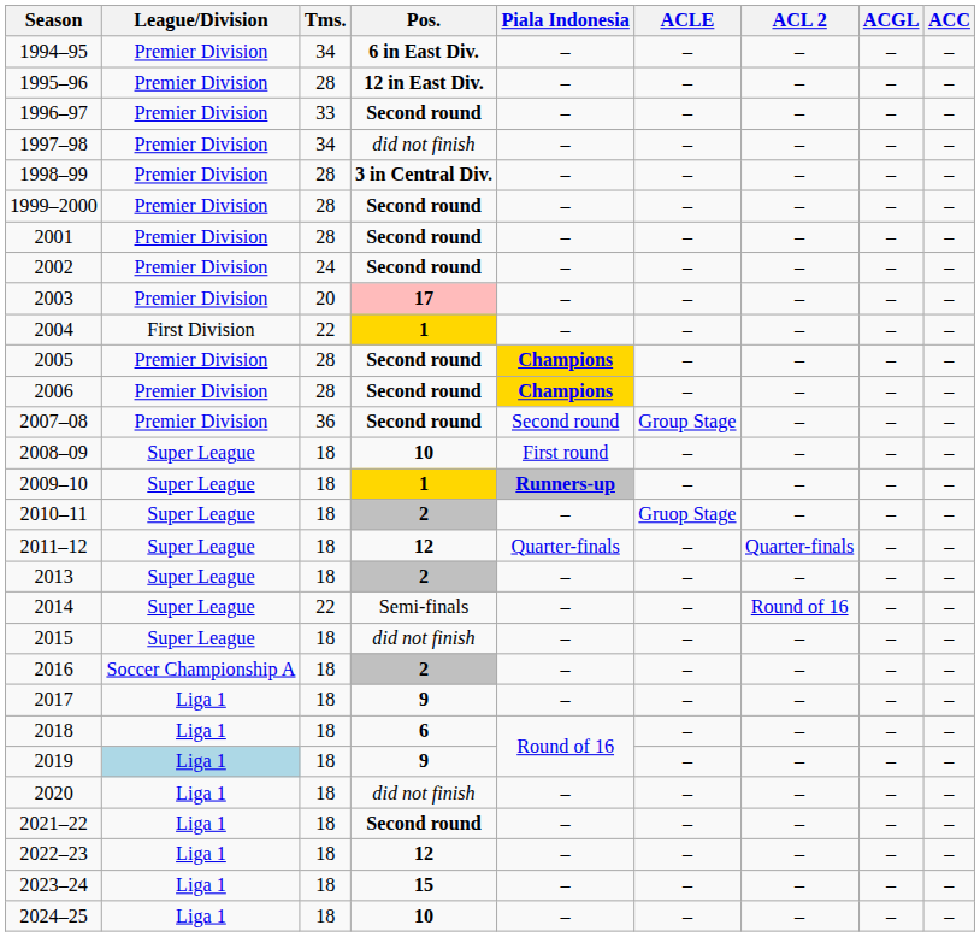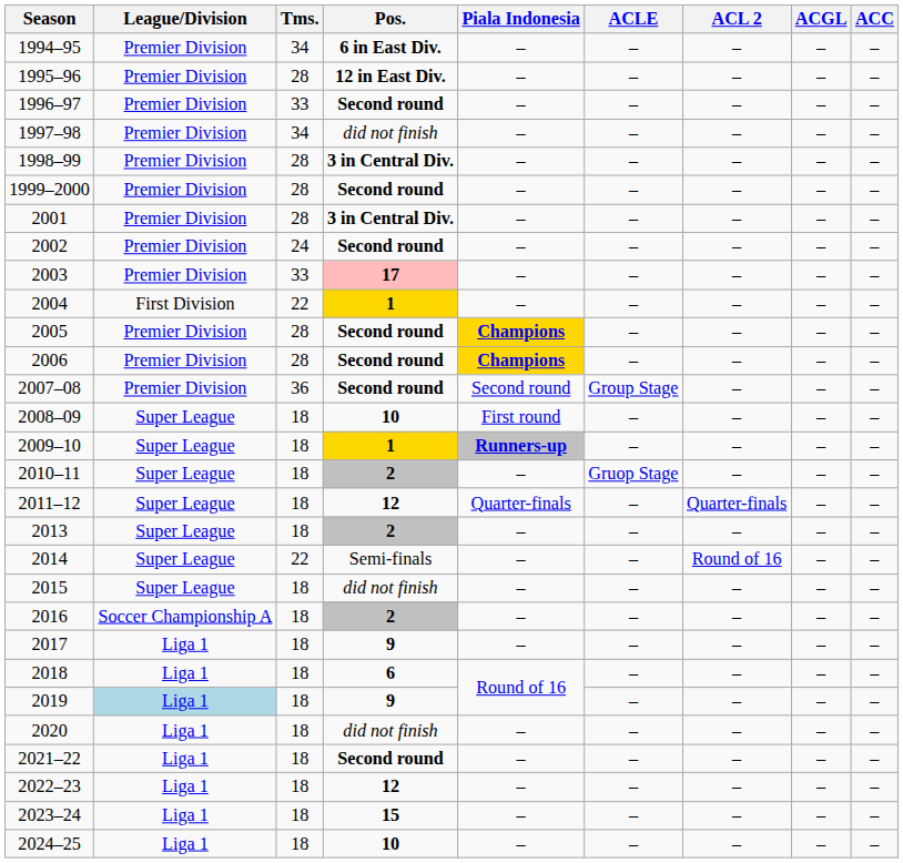 <table class="wikitable" style="text-align:center">
 <tr style="background:#efefef;">
 <th>Season</th>
 <th>League/Division</th>
 <th>Tms.</th>
 <th>Pos.</th>
 <th><a href='#'>Piala Indonesia</a></th>
 <th><a href='#'>ACLE</a></th>
 <th><a href='#'>ACL 2</a></th>
 <th><a href='#'>ACGL</a></th>
 <th><a href='#'>ACC</a></th>
 </tr>
 <tr>
 <td>1994–95</td>
 <td><a href='#'>Premier Division</a></td>
 <td>34</td>
 <td><strong>6 in East Div.</strong></td>
 <td>–</td>
 <td>–</td>
 <td>–</td>
 <td>–</td>
 <td>–</td>
 </tr>
 <tr>
 <td>1995–96</td>
 <td><a href='#'>Premier Division</a></td>
 <td>28</td>
 <td><strong>12 in East Div.</strong></td>
 <td>–</td>
 <td>–</td>
 <td>–</td>
 <td>–</td>
 <td>–</td>
 </tr>
 <tr>
 <td>1996–97</td>
 <td><a href='#'>Premier Division</a></td>
 <td>33</td>
 <td><strong>Second round</strong></td>
 <td>–</td>
 <td>–</td>
 <td>–</td>
 <td>–</td>
 <td>–</td>
 </tr>
 <tr>
 <td>1997–98</td>
 <td><a href='#'>Premier Division</a></td>
 <td>34</td>
 <td><em>did not finish</em></td>
 <td>–</td>
 <td>–</td>
 <td>–</td>
 <td>–</td>
 <td>–</td>
 </tr>
 <tr>
 <td>1998–99</td>
 <td><a href='#'>Premier Division</a></td>
 <td>28</td>
 <td><strong>3 in Central Div.</strong></td>
 <td>–</td>
 <td>–</td>
 <td>–</td>
 <td>–</td>
 <td>–</td>
 </tr>
 <tr>
 <td>1999–2000</td>
 <td><a href='#'>Premier Division</a></td>
 <td>28</td>
 <td><strong>Second round</strong></td>
 <td>–</td>
 <td>–</td>
 <td>–</td>
 <td>–</td>
 <td>–</td>
 </tr>
 <tr>
 <td>2001</td>
 <td><a href='#'>Premier Division</a></td>
 <td>28</td>
-<td><strong>Second round</strong></td>
+<td><strong>3 in Central Div.</strong></td>
 <td>–</td>
 <td>–</td>
 <td>–</td>
 <td>–</td>
 <td>–</td>
 </tr>
 <tr>
 <td>2002</td>
 <td><a href='#'>Premier Division</a></td>
 <td>24</td>
 <td><strong>Second round</strong></td>
 <td>–</td>
 <td>–</td>
 <td>–</td>
 <td>–</td>
 <td>–</td>
 </tr>
 <tr>
 <td>2003</td>
 <td><a href='#'>Premier Division</a></td>
-<td>20</td>
+<td>33</td>
 <td style="background: #FFBBBB;"><strong>17</strong></td>
 <td>–</td>
 <td>–</td>
 <td>–</td>
 <td>–</td>
 <td>–</td>
 </tr>
 <tr>
 <td>2004</td>
 <td>First Division</td>
 <td>22</td>
 <td style="background:gold;"><strong>1</strong></td>
 <td>–</td>
 <td>–</td>
 <td>–</td>
 <td>–</td>
 <td>–</td>
 </tr>
 <tr>
 <td>2005</td>
 <td><a href='#'>Premier Division</a></td>
 <td>28</td>
 <td><strong>Second round</strong></td>
 <td style="background:gold;"><strong><a href='#'>Champions</a></strong></td>
 <td>–</td>
 <td>–</td>
 <td>–</td>
 <td>–</td>
 </tr>
 <tr>
 <td>2006</td>
 <td><a href='#'>Premier Division</a></td>
 <td>28</td>
 <td><strong>Second round</strong></td>
 <td style="background:gold;"><strong><a href='#'>Champions</a></strong></td>
 <td>–</td>
 <td>–</td>
 <td>–</td>
 <td>–</td>
 </tr>
 <tr>
 <td>2007–08</td>
 <td><a href='#'>Premier Division</a></td>
 <td>36</td>
 <td><strong>Second round</strong></td>
 <td><a href='#'>Second round</a></td>
 <td><a href='#'>Group Stage</a></td>
 <td>–</td>
 <td>–</td>
 <td>–</td>
 </tr>
 <tr>
 <td>2008–09</td>
 <td><a href='#'>Super League</a></td>
 <td>18</td>
 <td><strong>10</strong></td>
 <td><a href='#'>First round</a></td>
 <td>–</td>
 <td>–</td>
 <td>–</td>
 <td>–</td>
 </tr>
 <tr>
 <td>2009–10</td>
 <td><a href='#'>Super League</a></td>
 <td>18</td>
 <td style="background:gold;"><strong>1</strong></td>
 <td style="background:silver;"><strong><a href='#'>Runners-up</a></strong></td>
 <td>–</td>
 <td>–</td>
 <td>–</td>
 <td>–</td>
 </tr>
 <tr>
 <td>2010–11</td>
 <td><a href='#'>Super League</a></td>
 <td>18</td>
 <td style="background:silver;"><strong>2</strong></td>
 <td>–</td>
 <td><a href='#'>Gruop Stage</a></td>
 <td>–</td>
 <td>–</td>
 <td>–</td>
 </tr>
 <tr>
 <td>2011–12</td>
 <td><a href='#'>Super League</a></td>
 <td>18</td>
 <td><strong>12</strong></td>
 <td><a href='#'>Quarter-finals</a></td>
 <td>–</td>
 <td><a href='#'>Quarter-finals</a></td>
 <td>–</td>
 <td>–</td>
 </tr>
 <tr>
 <td>2013</td>
 <td><a href='#'>Super League</a></td>
 <td>18</td>
 <td style="background:silver;"><strong>2</strong></td>
 <td>–</td>
 <td>–</td>
 <td>–</td>
 <td>–</td>
 <td>–</td>
 </tr>
 <tr>
 <td>2014</td>
 <td><a href='#'>Super League</a></td>
 <td>22</td>
 <td>Semi-finals</td>
 <td>–</td>
 <td>–</td>
 <td><a href='#'>Round of 16</a></td>
 <td>–</td>
 <td>–</td>
 </tr>
 <tr>
 <td>2015</td>
 <td><a href='#'>Super League</a></td>
 <td>18</td>
 <td><em>did not finish</em></td>
 <td>–</td>
 <td>–</td>
 <td>–</td>
 <td>–</td>
 <td>–</td>
 </tr>
 <tr>
 <td>2016</td>
 <td><a href='#'>Soccer Championship A</a></td>
 <td>18</td>
 <td style="background:silver;"><strong>2</strong></td>
 <td>–</td>
 <td>–</td>
 <td>–</td>
 <td>–</td>
 <td>–</td>
 </tr>
 <tr>
 <td>2017</td>
 <td><a href='#'>Liga 1</a></td>
 <td>18</td>
 <td><strong>9</strong></td>
 <td>–</td>
 <td>–</td>
 <td>–</td>
 <td>–</td>
 <td>–</td>
 </tr>
 <tr>
 <td>2018</td>
 <td><a href='#'>Liga 1</a></td>
 <td>18</td>
 <td><strong>6</strong></td>
 <td rowspan="2"><a href='#'>Round of 16</a></td>
 <td>–</td>
 <td>–</td>
 <td>–</td>
 <td>–</td>
 </tr>
 <tr>
 <td>2019</td>
 <td style="background: lightblue;"><a href='#'>Liga 1</a></td>
 <td>18</td>
 <td><strong>9</strong></td>
 <td>–</td>
 <td>–</td>
 <td>–</td>
 <td>–</td>
 </tr>
 <tr>
 <td>2020</td>
 <td><a href='#'>Liga 1</a></td>
 <td>18</td>
 <td><em>did not finish</em></td>
 <td>–</td>
 <td>–</td>
 <td>–</td>
 <td>–</td>
 <td>–</td>
 </tr>
 <tr>
 <td>2021–22</td>
 <td><a href='#'>Liga 1</a></td>
 <td>18</td>
 <td><strong>Second round</strong></td>
 <td>–</td>
 <td>–</td>
 <td>–</td>
 <td>–</td>
 <td>–</td>
 </tr>
 <tr>
 <td>2022–23</td>
 <td><a href='#'>Liga 1</a></td>
 <td>18</td>
 <td><strong>12</strong></td>
 <td>–</td>
 <td>–</td>
 <td>–</td>
 <td>–</td>
 <td>–</td>
 </tr>
 <tr>
 <td>2023–24</td>
 <td><a href='#'>Liga 1</a></td>
 <td>18</td>
 <td><strong>15</strong></td>
 <td>–</td>
 <td>–</td>
 <td>–</td>
 <td>–</td>
 <td>–</td>
 </tr>
 <tr>
 <td>2024–25</td>
 <td><a href='#'>Liga 1</a></td>
 <td>18</td>
 <td><strong>10</strong></td>
 <td>–</td>
 <td>–</td>
 <td>–</td>
 <td>–</td>
 <td>–</td>
 </tr>
 </table>
